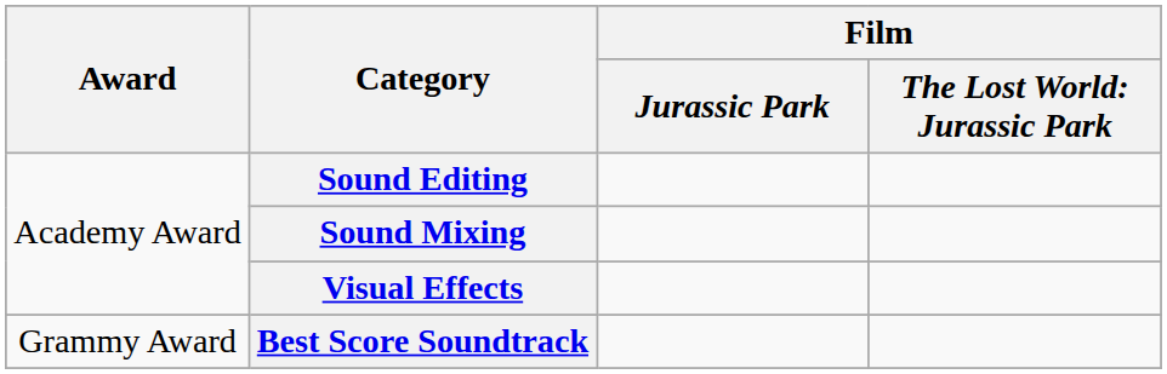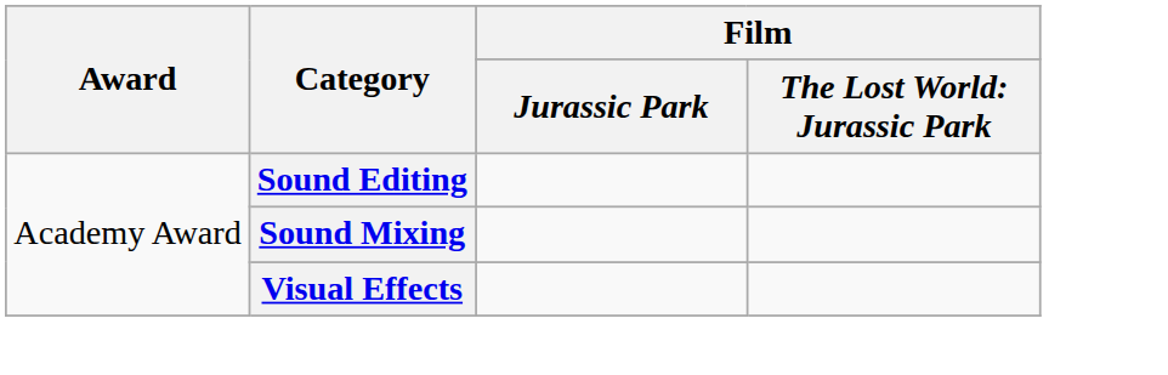 <table class="wikitable plainrowheaders" style="text-align:center;">
 <tr>
 <th rowspan="2">Award</th>
 <th rowspan="2">Category</th>
 <th colspan="2">Film</th>
 </tr>
 <tr>
 <th style="width:120px;"><em>Jurassic Park</em></th>
 <th style="width:130px;"><em>The Lost World: <br>Jurassic Park</em></th>
 </tr>
 <tr>
 <td rowspan="3">Academy Award</td>
 <th scope="row"><strong><a href='#'>Sound Editing</a></strong></th>
 <td></td>
 <td></td>
 </tr>
 <tr>
 <th scope="row"><strong><a href='#'>Sound Mixing</a></strong></th>
 <td></td>
 <td></td>
 </tr>
 <tr>
 <th scope="row"><strong><a href='#'>Visual Effects</a></strong></th>
 <td></td>
 <td></td>
 </tr>
-<tr>
-<td>Grammy Award</td>
-<th scope="row"><strong><a href='#'>Best Score Soundtrack</a></strong></th>
-<td></td>
-<td></td>
-</tr>
 </table>
